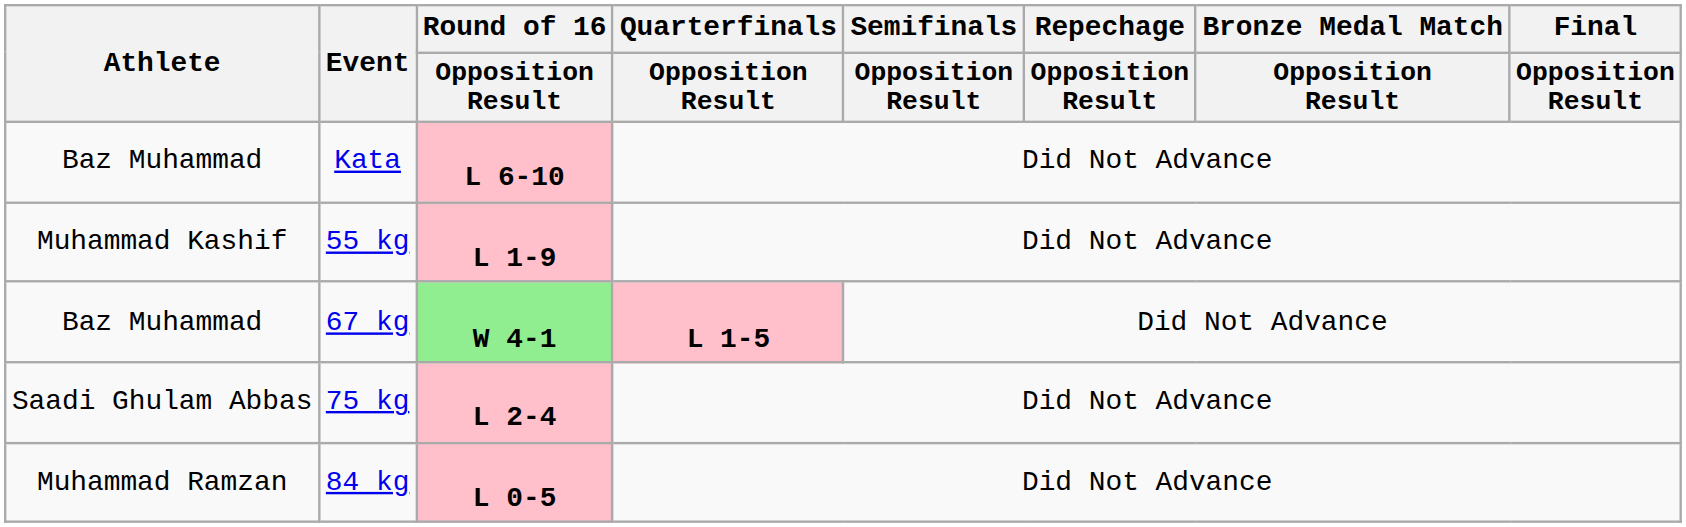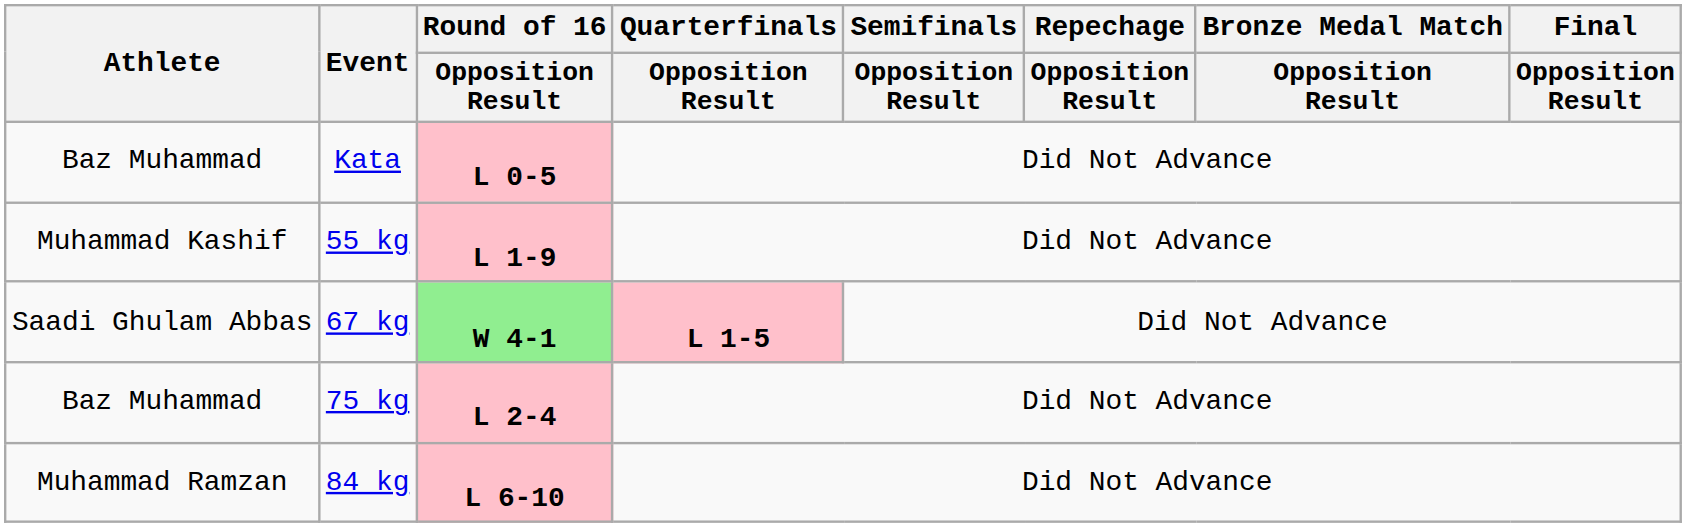 <table class=wikitable style="text-align:center; font-size:90%">
 <tr>
 <th rowspan="2">Athlete</th>
 <th rowspan="2">Event</th>
 <th>Round of 16</th>
 <th>Quarterfinals</th>
 <th>Semifinals</th>
 <th>Repechage</th>
 <th>Bronze Medal Match</th>
 <th>Final</th>
 </tr>
 <tr style="font-size:95%">
 <th>Opposition<br>Result</th>
 <th>Opposition<br>Result</th>
 <th>Opposition<br>Result</th>
 <th>Opposition<br>Result</th>
 <th>Opposition<br>Result</th>
 <th>Opposition<br>Result</th>
 </tr>
 <tr>
 <td>Baz Muhammad</td>
 <td><a href='#'>Kata</a></td>
-<td style="text-align:center; background:pink;"><br><strong>L 6-10</strong></td>
+<td style="text-align:center; background:pink;"><br><strong>L 0-5</strong></td>
 <td colspan=5>Did Not Advance</td>
 </tr>
 <tr>
 <td>Muhammad Kashif</td>
 <td><a href='#'>55 kg</a></td>
 <td style="text-align:center; background:pink;"><br><strong>L 1-9</strong></td>
 <td colspan=5>Did Not Advance</td>
 </tr>
 <tr>
-<td>Baz Muhammad</td>
+<td>Saadi Ghulam Abbas</td>
 <td><a href='#'>67 kg</a></td>
 <td style="text-align:center; background:lightgreen;"><br><strong>W 4-1</strong></td>
 <td style="text-align:center; background:pink;"><br><strong>L 1-5</strong></td>
 <td colspan=4>Did Not Advance</td>
 </tr>
 <tr>
-<td>Saadi Ghulam Abbas</td>
+<td>Baz Muhammad</td>
 <td><a href='#'>75 kg</a></td>
 <td style="text-align:center; background:pink;"><br><strong>L 2-4</strong></td>
 <td colspan=5>Did Not Advance</td>
 </tr>
 <tr>
 <td>Muhammad Ramzan</td>
 <td><a href='#'>84 kg</a></td>
-<td style="text-align:center; background:pink;"><br><strong>L 0-5</strong></td>
+<td style="text-align:center; background:pink;"><br><strong>L 6-10</strong></td>
 <td colspan=5>Did Not Advance</td>
 </tr>
 </table>
